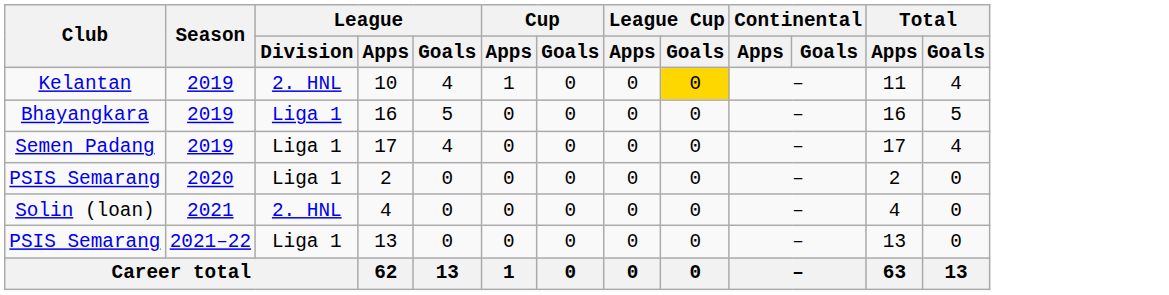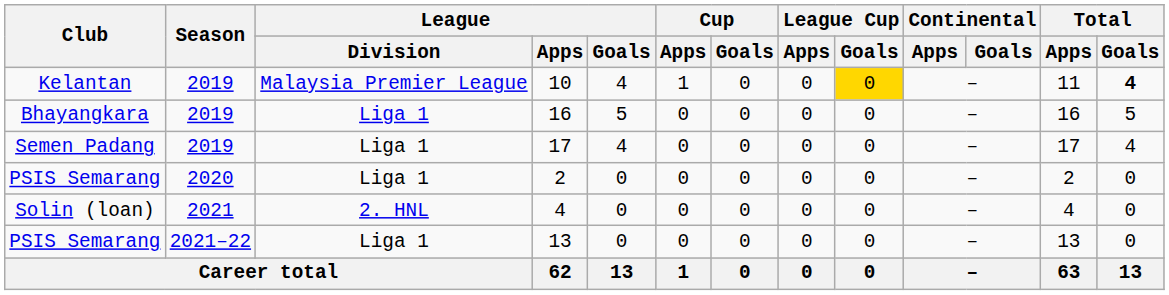 <table class=wikitable style="text-align:center">
 <tr>
 <th rowspan=2>Club</th>
 <th rowspan=2>Season</th>
 <th colspan=3>League</th>
 <th colspan=2>Cup</th>
 <th colspan=2>League Cup</th>
 <th colspan=2>Continental</th>
 <th colspan=2>Total</th>
 </tr>
 <tr>
 <th>Division</th>
 <th>Apps</th>
 <th>Goals</th>
 <th>Apps</th>
 <th>Goals</th>
 <th>Apps</th>
 <th>Goals</th>
 <th>Apps</th>
 <th>Goals</th>
 <th>Apps</th>
 <th>Goals</th>
 </tr>
 <tr>
 <td rowspan=1><a href='#'>Kelantan</a></td>
 <td><a href='#'>2019</a></td>
-<td><a href='#'>2. HNL</a></td>
+<td><a href='#'>Malaysia Premier League</a></td>
 <td>10</td>
 <td>4</td>
 <td>1</td>
 <td>0</td>
 <td>0</td>
 <td style="background: gold;">0</td>
 <td colspan=2>–</td>
 <td>11</td>
-<td>4</td>
+<td><strong>4</strong></td>
 </tr>
 <tr>
 <td rowspan=1><a href='#'>Bhayangkara</a></td>
 <td><a href='#'>2019</a></td>
 <td><a href='#'>Liga 1</a></td>
 <td>16</td>
 <td>5</td>
 <td>0</td>
 <td>0</td>
 <td>0</td>
 <td>0</td>
 <td colspan=2>–</td>
 <td>16</td>
 <td>5</td>
 </tr>
 <tr>
 <td rowspan=1><a href='#'>Semen Padang</a></td>
 <td><a href='#'>2019</a></td>
 <td>Liga 1</td>
 <td>17</td>
 <td>4</td>
 <td>0</td>
 <td>0</td>
 <td>0</td>
 <td>0</td>
 <td colspan=2>–</td>
 <td>17</td>
 <td>4</td>
 </tr>
 <tr>
 <td rowspan=1><a href='#'>PSIS Semarang</a></td>
 <td><a href='#'>2020</a></td>
 <td>Liga 1</td>
 <td>2</td>
 <td>0</td>
 <td>0</td>
 <td>0</td>
 <td>0</td>
 <td>0</td>
 <td colspan=2>–</td>
 <td>2</td>
 <td>0</td>
 </tr>
 <tr>
 <td rowspan=1><a href='#'>Solin</a> (loan)</td>
 <td><a href='#'>2021</a></td>
 <td><a href='#'>2. HNL</a></td>
 <td>4</td>
 <td>0</td>
 <td>0</td>
 <td>0</td>
 <td>0</td>
 <td>0</td>
 <td colspan=2>–</td>
 <td>4</td>
 <td>0</td>
 </tr>
 <tr>
 <td rowspan=1><a href='#'>PSIS Semarang</a></td>
 <td><a href='#'>2021–22</a></td>
 <td>Liga 1</td>
 <td>13</td>
 <td>0</td>
 <td>0</td>
 <td>0</td>
 <td>0</td>
 <td>0</td>
 <td colspan=2>–</td>
 <td>13</td>
 <td>0</td>
 </tr>
 <tr>
 <th colspan="3">Career total</th>
 <th>62</th>
 <th>13</th>
 <th>1</th>
 <th>0</th>
 <th>0</th>
 <th>0</th>
 <th colspan=2>–</th>
 <th>63</th>
 <th>13</th>
 </tr>
 </table>
